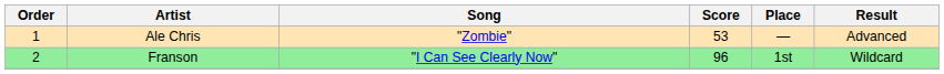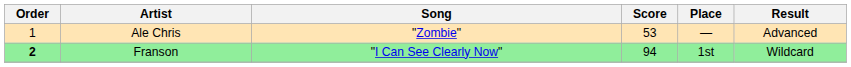 <table class="wikitable" style="text-align:center; width:70%;">
 <tr>
 <th scope="col" width="05%">Order</th>
 <th scope="col" width="17%">Artist</th>
 <th scope="col" width="33%">Song</th>
 <th scope="col" width="05%">Score</th>
 <th scope="col" width="05%">Place</th>
 <th scope="col" width="10%">Result</th>
 </tr>
 <tr bgcolor=FFE5B4>
 <td>1</td>
 <td>Ale Chris</td>
 <td>"<a href='#'>Zombie</a>"</td>
 <td>53</td>
 <td>—</td>
 <td>Advanced</td>
 </tr>
 <tr bgcolor=90EE9B>
-<td>2</td>
+<td><strong>2</strong></td>
 <td>Franson</td>
 <td>"<a href='#'>I Can See Clearly Now</a>"</td>
-<td>96</td>
+<td>94</td>
 <td>1st</td>
 <td>Wildcard</td>
 </tr>
 <tr>
 </tr>
 </table>
